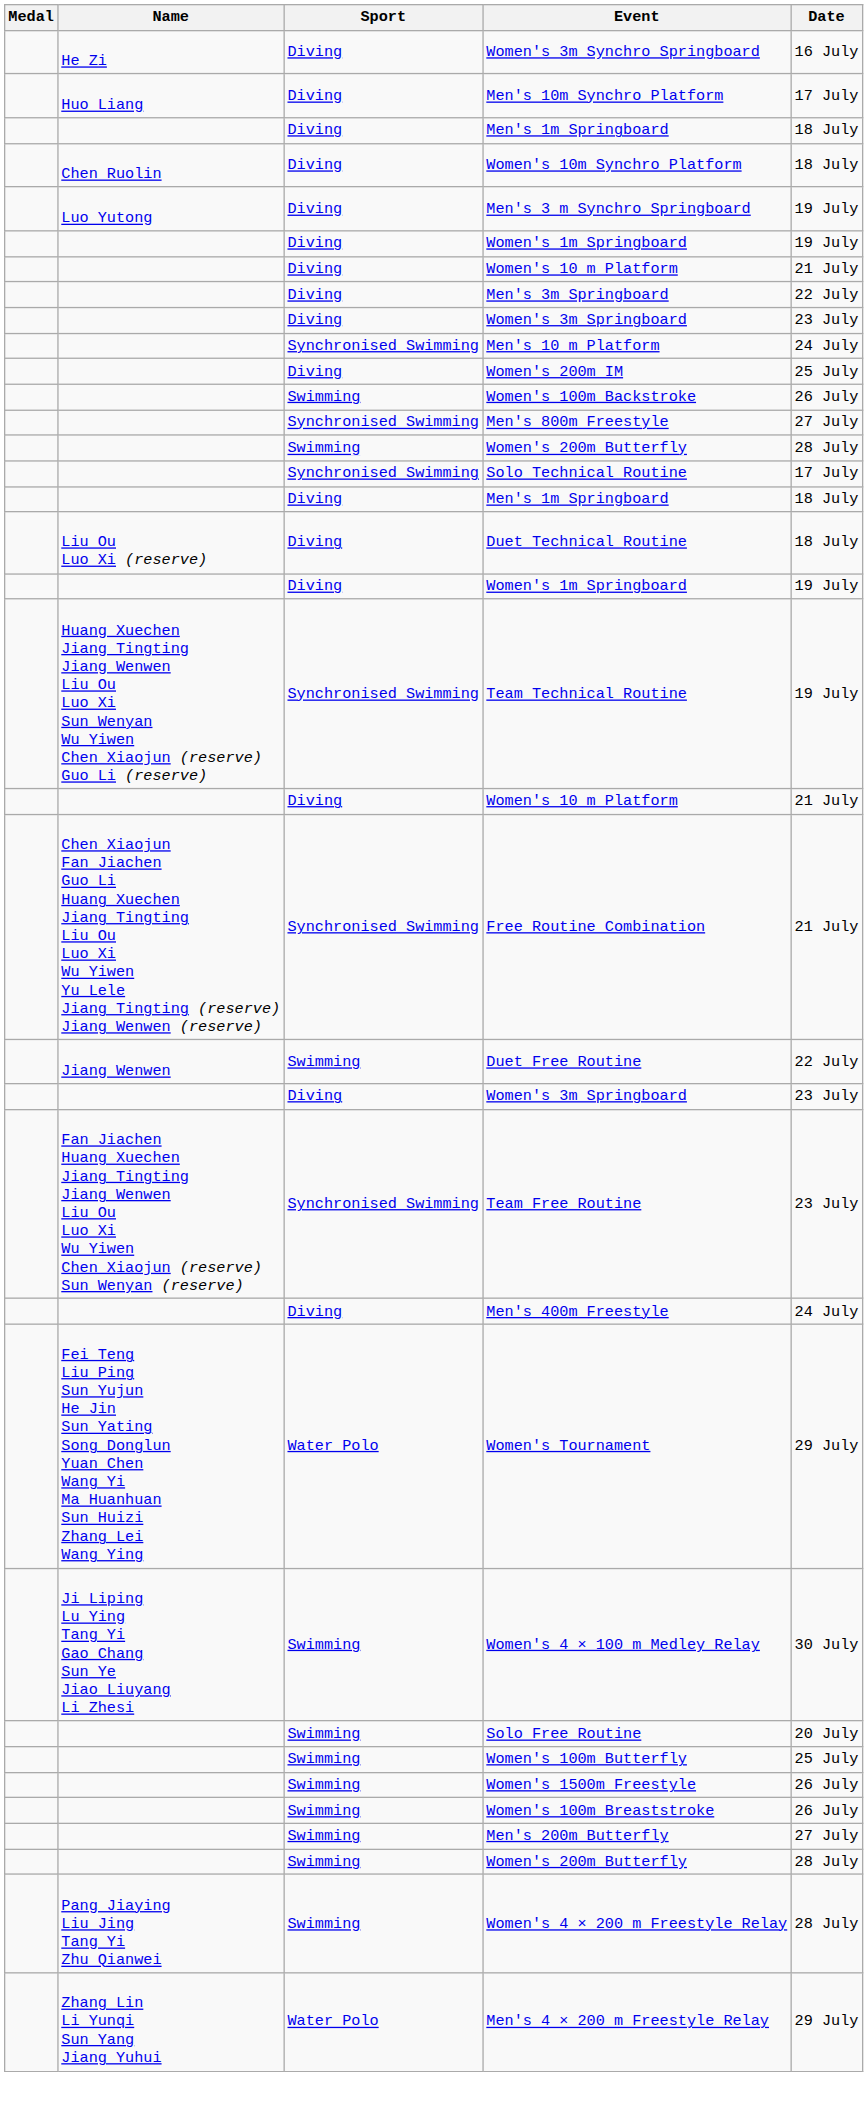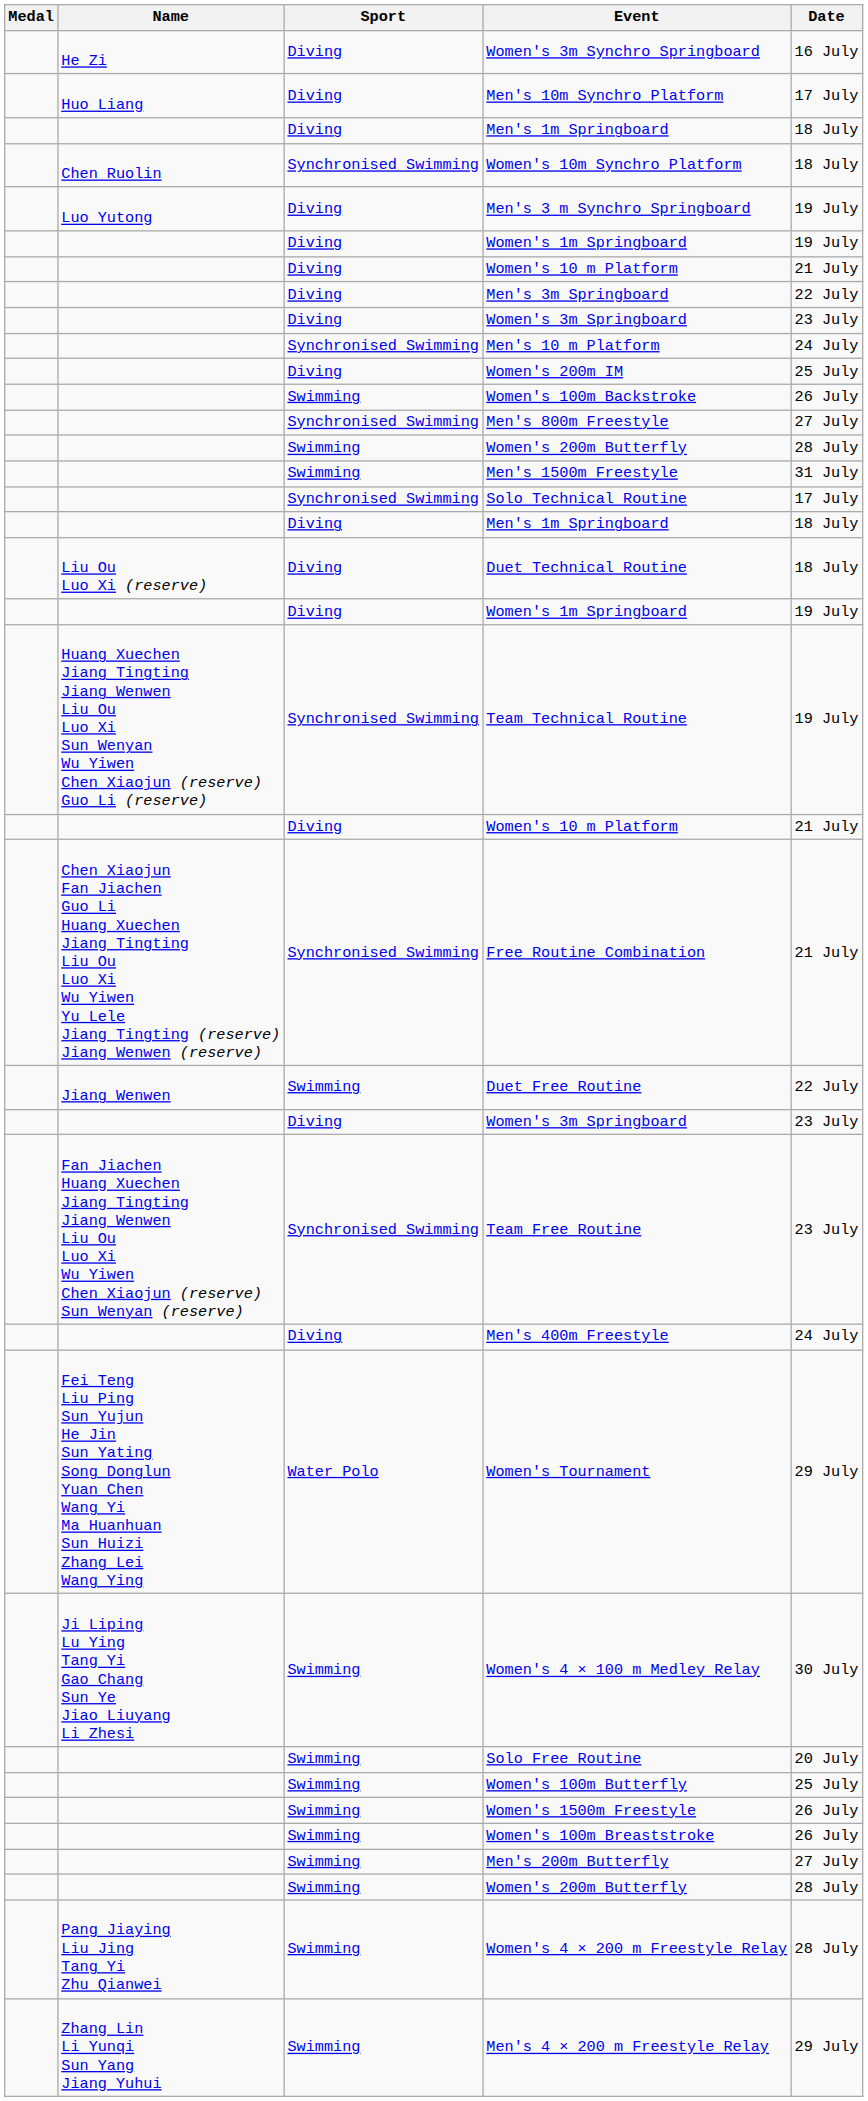 <table class="wikitable sortable" style="font-size:90%">
 <tr>
 <th>Medal</th>
 <th>Name</th>
 <th>Sport</th>
 <th>Event</th>
 <th>Date</th>
 </tr>
 <tr>
 <td></td>
 <td><br><a href='#'>He Zi</a></td>
 <td><a href='#'>Diving</a></td>
 <td><a href='#'>Women's 3m Synchro Springboard</a></td>
 <td>16 July</td>
 </tr>
 <tr>
 <td></td>
 <td><br><a href='#'>Huo Liang</a></td>
 <td><a href='#'>Diving</a></td>
 <td><a href='#'>Men's 10m Synchro Platform</a></td>
 <td>17 July</td>
 </tr>
 <tr>
 <td></td>
 <td></td>
 <td><a href='#'>Diving</a></td>
 <td><a href='#'>Men's 1m Springboard</a></td>
 <td>18 July</td>
 </tr>
 <tr>
 <td></td>
 <td><br><a href='#'>Chen Ruolin</a></td>
-<td><a href='#'>Diving</a></td>
+<td><a href='#'>Synchronised Swimming</a></td>
 <td><a href='#'>Women's 10m Synchro Platform</a></td>
 <td>18 July</td>
 </tr>
 <tr>
 <td></td>
 <td><br><a href='#'>Luo Yutong</a></td>
 <td><a href='#'>Diving</a></td>
 <td><a href='#'>Men's 3 m Synchro Springboard</a></td>
 <td>19 July</td>
 </tr>
 <tr>
 <td></td>
 <td></td>
 <td><a href='#'>Diving</a></td>
 <td><a href='#'>Women's 1m Springboard</a></td>
 <td>19 July</td>
 </tr>
 <tr>
 <td></td>
 <td></td>
 <td><a href='#'>Diving</a></td>
 <td><a href='#'>Women's 10 m Platform</a></td>
 <td>21 July</td>
 </tr>
 <tr>
 <td></td>
 <td></td>
 <td><a href='#'>Diving</a></td>
 <td><a href='#'>Men's 3m Springboard</a></td>
 <td>22 July</td>
 </tr>
 <tr>
 <td></td>
 <td></td>
 <td><a href='#'>Diving</a></td>
 <td><a href='#'>Women's 3m Springboard</a></td>
 <td>23 July</td>
 </tr>
 <tr>
 <td></td>
 <td></td>
 <td><a href='#'>Synchronised Swimming</a></td>
 <td><a href='#'>Men's 10 m Platform</a></td>
 <td>24 July</td>
 </tr>
 <tr>
 <td></td>
 <td></td>
 <td><a href='#'>Diving</a></td>
 <td><a href='#'>Women's 200m IM</a></td>
 <td>25 July</td>
 </tr>
 <tr>
 <td></td>
 <td></td>
 <td><a href='#'>Swimming</a></td>
 <td><a href='#'>Women's 100m Backstroke</a></td>
 <td>26 July</td>
 </tr>
 <tr>
 <td></td>
 <td></td>
 <td><a href='#'>Synchronised Swimming</a></td>
 <td><a href='#'>Men's 800m Freestyle</a></td>
 <td>27 July</td>
 </tr>
 <tr>
 <td></td>
 <td></td>
 <td><a href='#'>Swimming</a></td>
 <td><a href='#'>Women's 200m Butterfly</a></td>
 <td>28 July</td>
+</tr>
+<tr>
+<td></td>
+<td></td>
+<td><a href='#'>Swimming</a></td>
+<td><a href='#'>Men's 1500m Freestyle</a></td>
+<td>31 July</td>
 </tr>
 <tr>
 <td></td>
 <td></td>
 <td><a href='#'>Synchronised Swimming</a></td>
 <td><a href='#'>Solo Technical Routine</a></td>
 <td>17 July</td>
 </tr>
 <tr>
 <td></td>
 <td></td>
 <td><a href='#'>Diving</a></td>
 <td><a href='#'>Men's 1m Springboard</a></td>
 <td>18 July</td>
 </tr>
 <tr>
 <td></td>
 <td><br><a href='#'>Liu Ou</a><br><a href='#'>Luo Xi</a> <em>(reserve)</em></td>
 <td><a href='#'>Diving</a></td>
 <td><a href='#'>Duet Technical Routine</a></td>
 <td>18 July</td>
 </tr>
 <tr>
 <td></td>
 <td></td>
 <td><a href='#'>Diving</a></td>
 <td><a href='#'>Women's 1m Springboard</a></td>
 <td>19 July</td>
 </tr>
 <tr>
 <td></td>
 <td><br><a href='#'>Huang Xuechen</a><br><a href='#'>Jiang Tingting</a><br><a href='#'>Jiang Wenwen</a><br><a href='#'>Liu Ou</a><br><a href='#'>Luo Xi</a><br><a href='#'>Sun Wenyan</a><br><a href='#'>Wu Yiwen</a><br><a href='#'>Chen Xiaojun</a> <em>(reserve)</em><br><a href='#'>Guo Li</a> <em>(reserve)</em></td>
 <td><a href='#'>Synchronised Swimming</a></td>
 <td><a href='#'>Team Technical Routine</a></td>
 <td>19 July</td>
 </tr>
 <tr>
 <td></td>
 <td></td>
 <td><a href='#'>Diving</a></td>
 <td><a href='#'>Women's 10 m Platform</a></td>
 <td>21 July</td>
 </tr>
 <tr>
 <td></td>
 <td><br><a href='#'>Chen Xiaojun</a><br><a href='#'>Fan Jiachen</a><br><a href='#'>Guo Li</a><br><a href='#'>Huang Xuechen</a><br><a href='#'>Jiang Tingting</a><br><a href='#'>Liu Ou</a><br><a href='#'>Luo Xi</a><br><a href='#'>Wu Yiwen</a><br><a href='#'>Yu Lele</a><br><a href='#'>Jiang Tingting</a> <em>(reserve)</em><br><a href='#'>Jiang Wenwen</a> <em>(reserve)</em></td>
 <td><a href='#'>Synchronised Swimming</a></td>
 <td><a href='#'>Free Routine Combination</a></td>
 <td>21 July</td>
 </tr>
 <tr>
 <td></td>
 <td><br><a href='#'>Jiang Wenwen</a></td>
 <td><a href='#'>Swimming</a></td>
 <td><a href='#'>Duet Free Routine</a></td>
 <td>22 July</td>
 </tr>
 <tr>
 <td></td>
 <td></td>
 <td><a href='#'>Diving</a></td>
 <td><a href='#'>Women's 3m Springboard</a></td>
 <td>23 July</td>
 </tr>
 <tr>
 <td></td>
 <td><br><a href='#'>Fan Jiachen</a><br><a href='#'>Huang Xuechen</a><br><a href='#'>Jiang Tingting</a><br><a href='#'>Jiang Wenwen</a><br><a href='#'>Liu Ou</a><br><a href='#'>Luo Xi</a><br><a href='#'>Wu Yiwen</a><br><a href='#'>Chen Xiaojun</a> <em>(reserve)</em><br><a href='#'>Sun Wenyan</a> <em>(reserve)</em></td>
 <td><a href='#'>Synchronised Swimming</a></td>
 <td><a href='#'>Team Free Routine</a></td>
 <td>23 July</td>
 </tr>
 <tr>
 <td></td>
 <td></td>
 <td><a href='#'>Diving</a></td>
 <td><a href='#'>Men's 400m Freestyle</a></td>
 <td>24 July</td>
 </tr>
 <tr>
 <td></td>
 <td><br><a href='#'>Fei Teng</a><br><a href='#'>Liu Ping</a><br><a href='#'>Sun Yujun</a><br><a href='#'>He Jin</a><br><a href='#'>Sun Yating</a><br><a href='#'>Song Donglun</a><br><a href='#'>Yuan Chen</a><br><a href='#'>Wang Yi</a><br><a href='#'>Ma Huanhuan</a><br><a href='#'>Sun Huizi</a><br><a href='#'>Zhang Lei</a><br><a href='#'>Wang Ying</a></td>
 <td><a href='#'>Water Polo</a></td>
 <td><a href='#'>Women's Tournament</a></td>
 <td>29 July</td>
 </tr>
 <tr>
 <td></td>
 <td><br><a href='#'>Ji Liping</a><br><a href='#'>Lu Ying</a><br><a href='#'>Tang Yi</a><br><a href='#'>Gao Chang</a><br><a href='#'>Sun Ye</a><br><a href='#'>Jiao Liuyang</a><br><a href='#'>Li Zhesi</a></td>
 <td><a href='#'>Swimming</a></td>
 <td><a href='#'>Women's 4 × 100 m Medley Relay</a></td>
 <td>30 July</td>
 </tr>
 <tr>
 <td></td>
 <td></td>
 <td><a href='#'>Swimming</a></td>
 <td><a href='#'>Solo Free Routine</a></td>
 <td>20 July</td>
 </tr>
 <tr>
 <td></td>
 <td></td>
 <td><a href='#'>Swimming</a></td>
 <td><a href='#'>Women's 100m Butterfly</a></td>
 <td>25 July</td>
 </tr>
 <tr>
 <td></td>
 <td></td>
 <td><a href='#'>Swimming</a></td>
 <td><a href='#'>Women's 1500m Freestyle</a></td>
 <td>26 July</td>
 </tr>
 <tr>
 <td></td>
 <td></td>
 <td><a href='#'>Swimming</a></td>
 <td><a href='#'>Women's 100m Breaststroke</a></td>
 <td>26 July</td>
 </tr>
 <tr>
 <td></td>
 <td></td>
 <td><a href='#'>Swimming</a></td>
 <td><a href='#'>Men's 200m Butterfly</a></td>
 <td>27 July</td>
 </tr>
 <tr>
 <td></td>
 <td></td>
 <td><a href='#'>Swimming</a></td>
 <td><a href='#'>Women's 200m Butterfly</a></td>
 <td>28 July</td>
 </tr>
 <tr>
 <td></td>
 <td><br><a href='#'>Pang Jiaying</a><br><a href='#'>Liu Jing</a><br><a href='#'>Tang Yi</a><br><a href='#'>Zhu Qianwei</a></td>
 <td><a href='#'>Swimming</a></td>
 <td><a href='#'>Women's 4 × 200 m Freestyle Relay</a></td>
 <td>28 July</td>
 </tr>
 <tr>
 <td></td>
 <td><br><a href='#'>Zhang Lin</a><br><a href='#'>Li Yunqi</a><br><a href='#'>Sun Yang</a><br><a href='#'>Jiang Yuhui</a></td>
-<td><a href='#'>Water Polo</a></td>
+<td><a href='#'>Swimming</a></td>
 <td><a href='#'>Men's 4 × 200 m Freestyle Relay</a></td>
 <td>29 July</td>
 </tr>
 </table>
